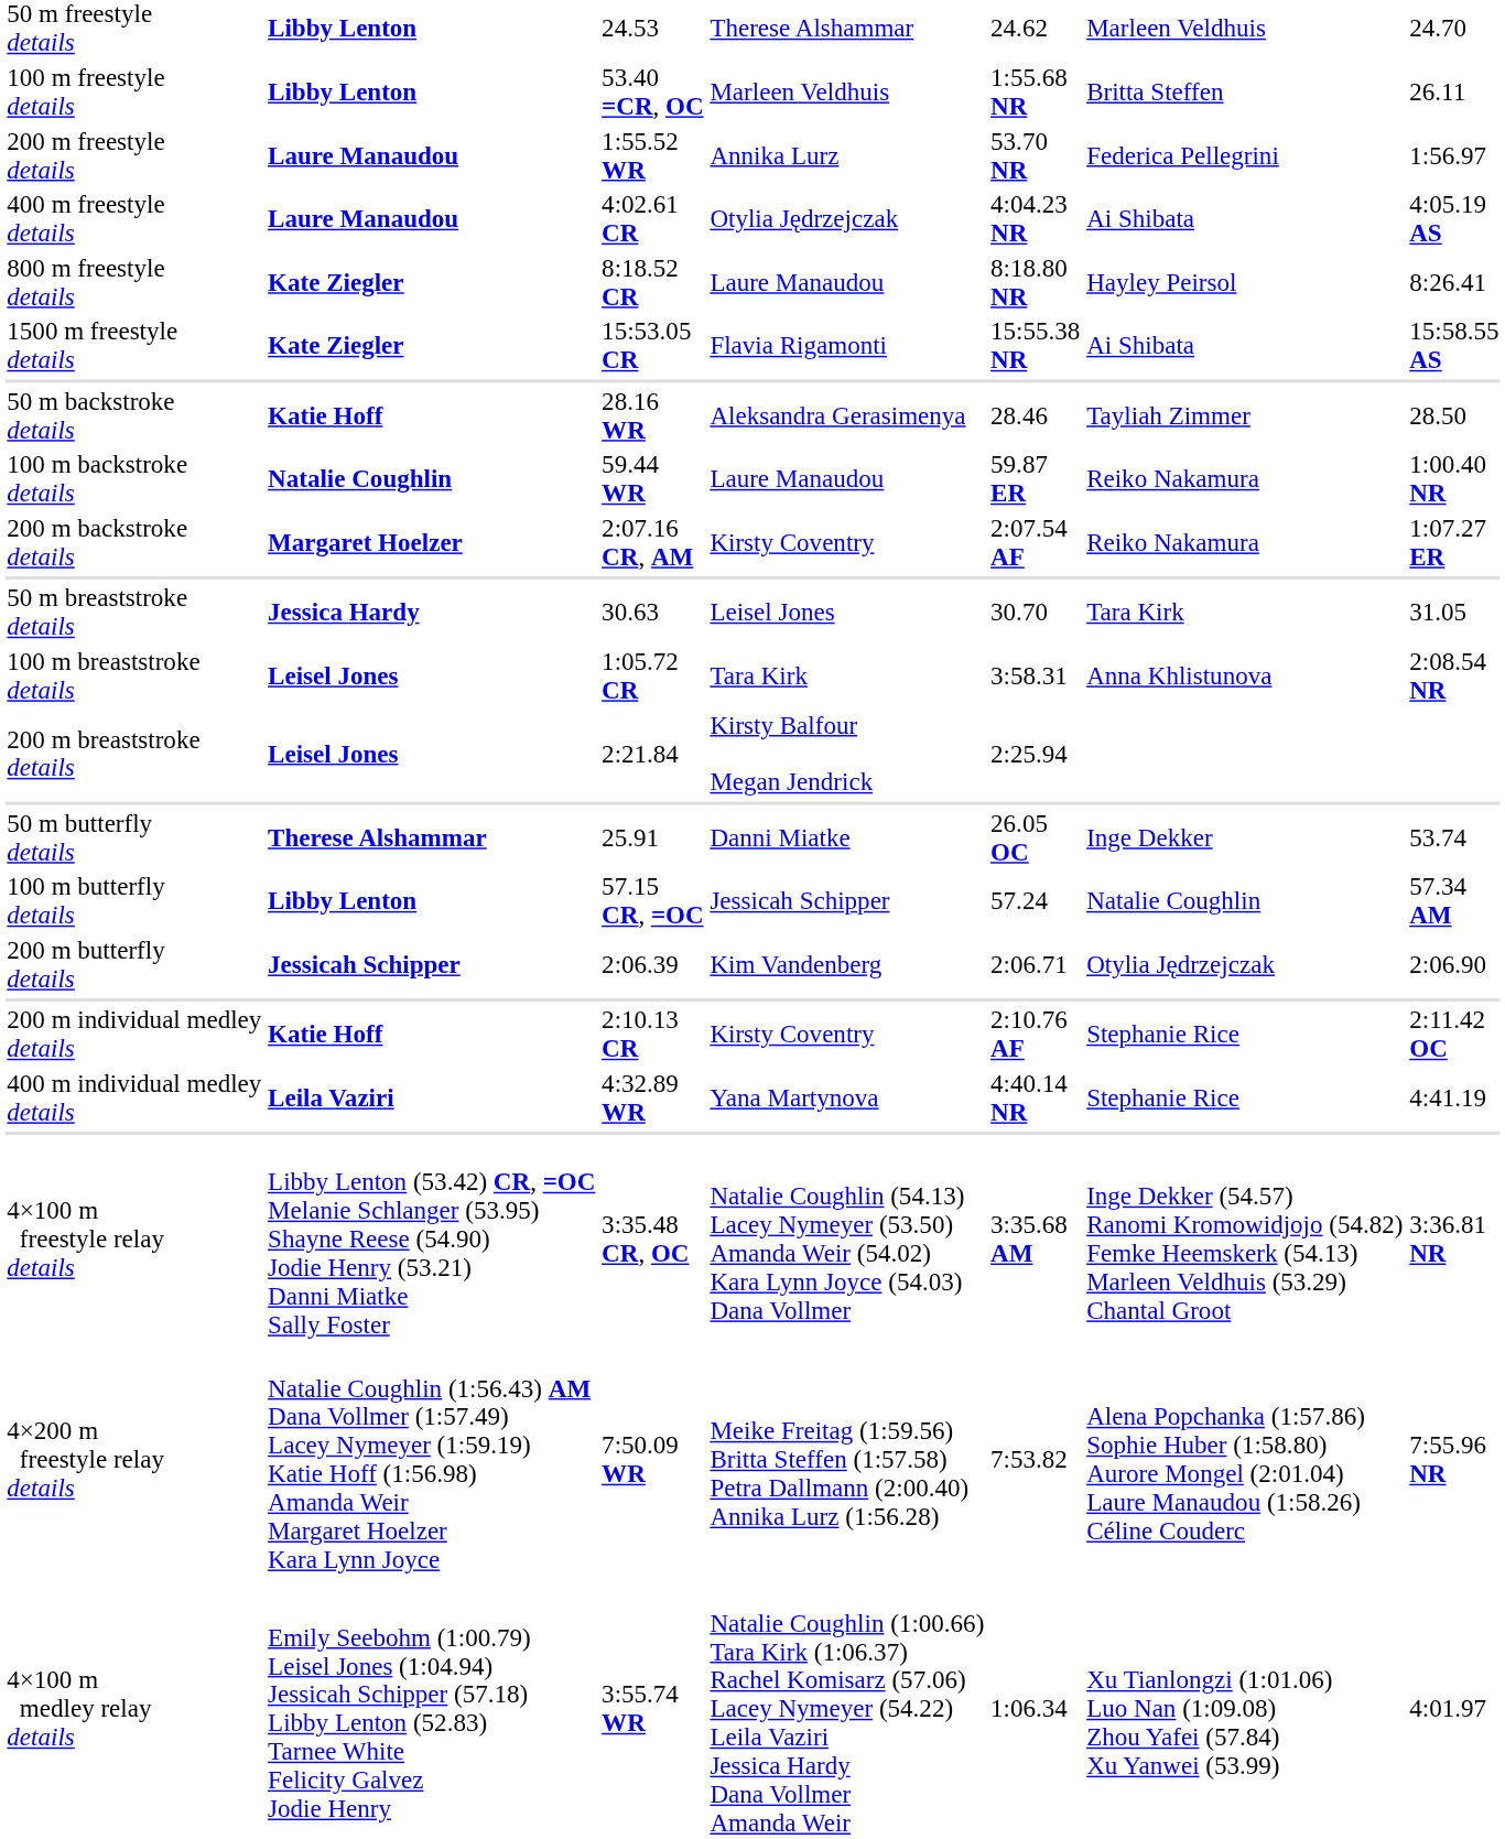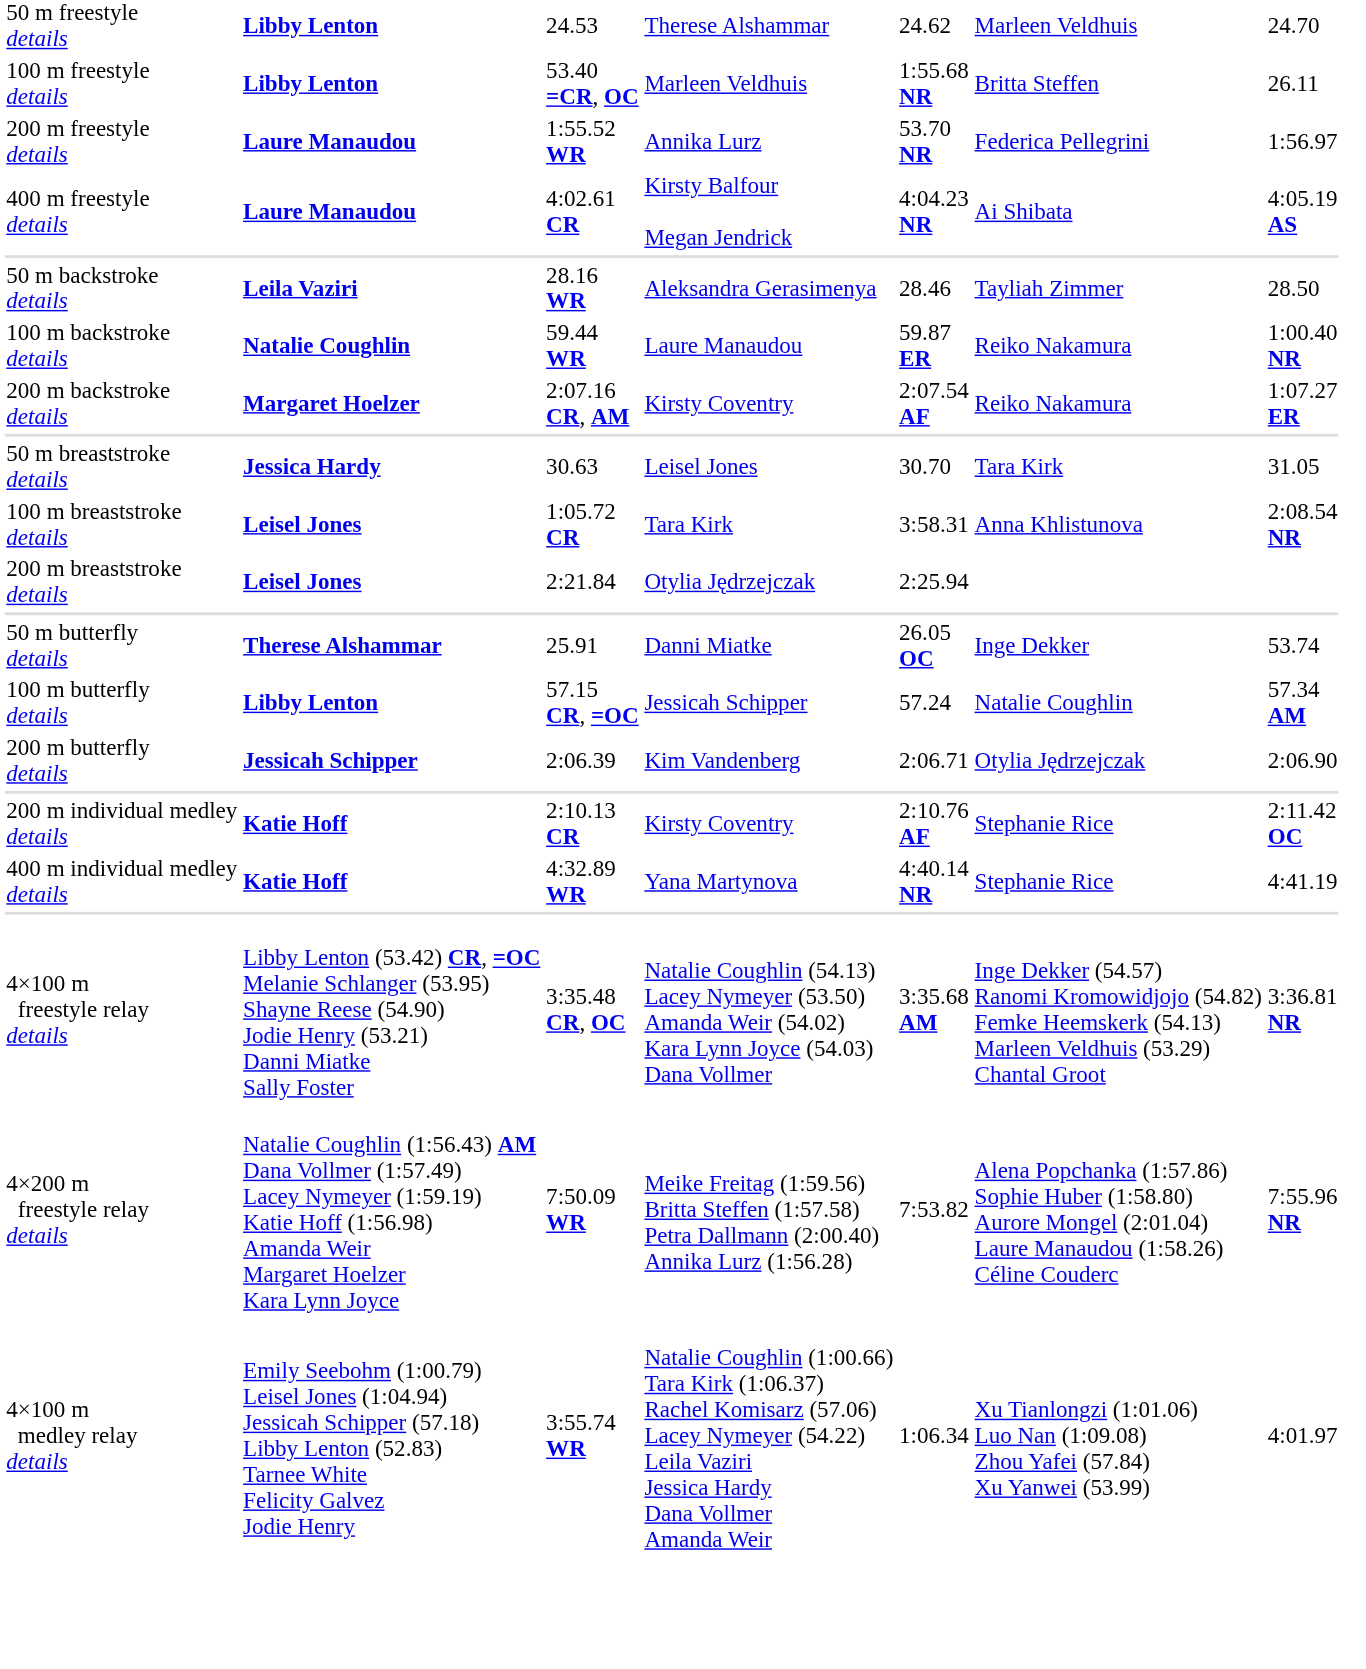 <table>
 <tr>
 <td>50 m freestyle<br><em><a href='#'>details</a></em></td>
 <td><strong><a href='#'>Libby Lenton</a></strong><br><small></small></td>
 <td>24.53</td>
 <td><a href='#'>Therese Alshammar</a><br><small></small></td>
 <td>24.62</td>
 <td><a href='#'>Marleen Veldhuis</a><br><small></small></td>
 <td>24.70</td>
 </tr>
 <tr>
 <td>100 m freestyle<br><em><a href='#'>details</a></em></td>
 <td><strong><a href='#'>Libby Lenton</a></strong><br><small></small></td>
 <td>53.40<br><strong><a href='#'>=CR</a></strong>, <strong><a href='#'>OC</a></strong></td>
 <td><a href='#'>Marleen Veldhuis</a><br><small></small></td>
 <td>1:55.68<br><strong><a href='#'>NR</a></strong></td>
 <td><a href='#'>Britta Steffen</a><br><small></small></td>
 <td>26.11</td>
 </tr>
 <tr>
 <td>200 m freestyle<br><em><a href='#'>details</a></em></td>
 <td><strong><a href='#'>Laure Manaudou</a></strong><br><small></small></td>
 <td>1:55.52<br><strong><a href='#'>WR</a></strong></td>
 <td><a href='#'>Annika Lurz</a><br><small></small></td>
 <td>53.70<br><strong><a href='#'>NR</a></strong></td>
 <td><a href='#'>Federica Pellegrini</a><br><small></small></td>
 <td>1:56.97</td>
 </tr>
 <tr>
 <td>400 m freestyle<br><em><a href='#'>details</a></em></td>
 <td><strong><a href='#'>Laure Manaudou</a></strong><br><small></small></td>
 <td>4:02.61<br><strong><a href='#'>CR</a></strong></td>
-<td><a href='#'>Otylia Jędrzejczak</a><br><small></small></td>
+<td><a href='#'>Kirsty Balfour</a><br><small></small><br><a href='#'>Megan Jendrick</a><br><small></small></td>
 <td>4:04.23<br><strong><a href='#'>NR</a></strong></td>
 <td><a href='#'>Ai Shibata</a><br><small></small></td>
 <td>4:05.19<br><strong><a href='#'>AS</a></strong></td>
-</tr>
-<tr>
-<td>800 m freestyle<br><em><a href='#'>details</a></em></td>
-<td><strong><a href='#'>Kate Ziegler</a></strong><br><small></small></td>
-<td>8:18.52<br><strong><a href='#'>CR</a></strong></td>
-<td><a href='#'>Laure Manaudou</a><br><small></small></td>
-<td>8:18.80<br><strong><a href='#'>NR</a></strong></td>
-<td><a href='#'>Hayley Peirsol</a><br><small></small></td>
-<td>8:26.41</td>
-</tr>
-<tr>
-<td>1500 m freestyle<br><em><a href='#'>details</a></em></td>
-<td><strong><a href='#'>Kate Ziegler</a></strong><br><small></small></td>
-<td>15:53.05<br><strong><a href='#'>CR</a></strong></td>
-<td><a href='#'>Flavia Rigamonti</a><br><small></small></td>
-<td>15:55.38<br><strong><a href='#'>NR</a></strong></td>
-<td><a href='#'>Ai Shibata</a><br><small></small></td>
-<td>15:58.55<br><strong><a href='#'>AS</a></strong></td>
 </tr>
 <tr bgcolor=#DDDDDD>
 <td colspan=7></td>
 </tr>
 <tr>
 <td>50 m backstroke<br><em><a href='#'>details</a></em></td>
-<td><strong><a href='#'>Katie Hoff</a></strong><br></td>
+<td><strong><a href='#'>Leila Vaziri</a></strong><br><small></small></td>
 <td>28.16<br><strong><a href='#'>WR</a></strong></td>
 <td><a href='#'>Aleksandra Gerasimenya</a><br><small></small></td>
 <td>28.46</td>
 <td><a href='#'>Tayliah Zimmer</a><br><small></small></td>
 <td>28.50</td>
 </tr>
 <tr>
 <td>100 m backstroke<br><em><a href='#'>details</a></em></td>
 <td><strong><a href='#'>Natalie Coughlin</a></strong><br><small></small></td>
 <td>59.44<br><strong><a href='#'>WR</a></strong></td>
 <td><a href='#'>Laure Manaudou</a><br><small></small></td>
 <td>59.87<br><strong><a href='#'>ER</a></strong></td>
 <td><a href='#'>Reiko Nakamura</a><br><small></small></td>
 <td>1:00.40<br><strong><a href='#'>NR</a></strong></td>
 </tr>
 <tr>
 <td>200 m backstroke<br><em><a href='#'>details</a></em></td>
 <td><strong><a href='#'>Margaret Hoelzer</a></strong><br><small></small></td>
 <td>2:07.16<br><strong><a href='#'>CR</a></strong>, <strong><a href='#'>AM</a></strong></td>
 <td><a href='#'>Kirsty Coventry</a><br><small></small></td>
 <td>2:07.54<br><strong><a href='#'>AF</a></strong></td>
 <td><a href='#'>Reiko Nakamura</a><br><small></small></td>
 <td>1:07.27<br><strong><a href='#'>ER</a></strong></td>
 </tr>
 <tr bgcolor=#DDDDDD>
 <td colspan=7></td>
 </tr>
 <tr>
 <td>50 m breaststroke<br><em><a href='#'>details</a></em></td>
 <td><strong><a href='#'>Jessica Hardy</a></strong><br><small></small></td>
 <td>30.63</td>
 <td><a href='#'>Leisel Jones</a><br><small></small></td>
 <td>30.70</td>
 <td><a href='#'>Tara Kirk</a><br><small></small></td>
 <td>31.05</td>
 </tr>
 <tr>
 <td>100 m breaststroke<br><em><a href='#'>details</a></em></td>
 <td><strong><a href='#'>Leisel Jones</a></strong><br><small></small></td>
 <td>1:05.72<br><strong><a href='#'>CR</a></strong></td>
 <td><a href='#'>Tara Kirk</a><br><small></small></td>
 <td>3:58.31</td>
 <td><a href='#'>Anna Khlistunova</a><br><small></small></td>
 <td>2:08.54<br><strong><a href='#'>NR</a></strong></td>
 </tr>
 <tr>
 <td>200 m breaststroke<br><em><a href='#'>details</a></em></td>
 <td><strong><a href='#'>Leisel Jones</a></strong><br><small></small></td>
 <td>2:21.84</td>
-<td><a href='#'>Kirsty Balfour</a><br><small></small><br><a href='#'>Megan Jendrick</a><br><small></small></td>
+<td><a href='#'>Otylia Jędrzejczak</a><br><small></small></td>
 <td>2:25.94</td>
 <td></td>
 <td></td>
 </tr>
 <tr bgcolor=#DDDDDD>
 <td colspan=7></td>
 </tr>
 <tr>
 <td>50 m butterfly<br><em><a href='#'>details</a></em></td>
 <td><strong><a href='#'>Therese Alshammar</a></strong><br><small></small></td>
 <td>25.91</td>
 <td><a href='#'>Danni Miatke</a><br><small></small></td>
 <td>26.05<br><strong><a href='#'>OC</a></strong></td>
 <td><a href='#'>Inge Dekker</a><br><small></small></td>
 <td>53.74</td>
 </tr>
 <tr>
 <td>100 m butterfly<br><em><a href='#'>details</a></em></td>
 <td><strong><a href='#'>Libby Lenton</a></strong><br><small></small></td>
 <td>57.15<br><strong><a href='#'>CR</a></strong>, <strong><a href='#'>=OC</a></strong></td>
 <td><a href='#'>Jessicah Schipper</a><br><small></small></td>
 <td>57.24</td>
 <td><a href='#'>Natalie Coughlin</a><br><small></small></td>
 <td>57.34<br><strong><a href='#'>AM</a></strong></td>
 </tr>
 <tr>
 <td>200 m butterfly<br><em><a href='#'>details</a></em></td>
 <td><strong><a href='#'>Jessicah Schipper</a></strong><br></td>
 <td>2:06.39</td>
 <td><a href='#'>Kim Vandenberg</a><br></td>
 <td>2:06.71</td>
 <td><a href='#'>Otylia Jędrzejczak</a><br></td>
 <td>2:06.90</td>
 </tr>
 <tr bgcolor=#DDDDDD>
 <td colspan=7></td>
 </tr>
 <tr>
 <td>200 m individual medley<br><em><a href='#'>details</a></em></td>
 <td><strong><a href='#'>Katie Hoff</a></strong><br></td>
 <td>2:10.13<br><strong><a href='#'>CR</a></strong></td>
 <td><a href='#'>Kirsty Coventry</a><br></td>
 <td>2:10.76<br><strong><a href='#'>AF</a></strong></td>
 <td><a href='#'>Stephanie Rice</a><br></td>
 <td>2:11.42<br><strong><a href='#'>OC</a></strong></td>
 </tr>
 <tr>
 <td>400 m individual medley<br><em><a href='#'>details</a></em></td>
-<td><strong><a href='#'>Leila Vaziri</a></strong><br><small></small></td>
+<td><strong><a href='#'>Katie Hoff</a></strong><br></td>
 <td>4:32.89<br><strong><a href='#'>WR</a></strong></td>
 <td><a href='#'>Yana Martynova</a><br></td>
 <td>4:40.14<br><strong><a href='#'>NR</a></strong></td>
 <td><a href='#'>Stephanie Rice</a><br></td>
 <td>4:41.19</td>
 </tr>
 <tr bgcolor=#DDDDDD>
 <td colspan=7></td>
 </tr>
 <tr>
 <td>4×100 m<br>   freestyle relay <br><em><a href='#'>details</a></em></td>
 <td><strong></strong><br><a href='#'>Libby Lenton</a> (53.42) <strong><a href='#'>CR</a></strong>, <strong><a href='#'>=OC</a></strong><br><a href='#'>Melanie Schlanger</a> (53.95)<br><a href='#'>Shayne Reese</a> (54.90)<br><a href='#'>Jodie Henry</a> (53.21)<br><a href='#'>Danni Miatke</a><br><a href='#'>Sally Foster</a></td>
 <td>3:35.48<br><strong><a href='#'>CR</a></strong>, <strong><a href='#'>OC</a></strong></td>
 <td><br><a href='#'>Natalie Coughlin</a> (54.13)<br><a href='#'>Lacey Nymeyer</a> (53.50)<br><a href='#'>Amanda Weir</a> (54.02)<br><a href='#'>Kara Lynn Joyce</a> (54.03)<br><a href='#'>Dana Vollmer</a></td>
 <td>3:35.68<br><strong><a href='#'>AM</a></strong></td>
 <td><br><a href='#'>Inge Dekker</a> (54.57)<br><a href='#'>Ranomi Kromowidjojo</a> (54.82)<br><a href='#'>Femke Heemskerk</a> (54.13)<br><a href='#'>Marleen Veldhuis</a> (53.29)<br><a href='#'>Chantal Groot</a></td>
 <td>3:36.81<br><strong><a href='#'>NR</a></strong></td>
 </tr>
 <tr>
 <td>4×200 m<br>   freestyle relay <br><em><a href='#'>details</a></em></td>
 <td><strong></strong><br><a href='#'>Natalie Coughlin</a> (1:56.43) <strong><a href='#'>AM</a></strong><br><a href='#'>Dana Vollmer</a> (1:57.49)<br><a href='#'>Lacey Nymeyer</a> (1:59.19)<br><a href='#'>Katie Hoff</a> (1:56.98)<br><a href='#'>Amanda Weir</a><br><a href='#'>Margaret Hoelzer</a><br><a href='#'>Kara Lynn Joyce</a></td>
 <td>7:50.09<br><strong><a href='#'>WR</a></strong></td>
 <td><br><a href='#'>Meike Freitag</a> (1:59.56)<br><a href='#'>Britta Steffen</a> (1:57.58)<br><a href='#'>Petra Dallmann</a> (2:00.40)<br><a href='#'>Annika Lurz</a> (1:56.28)</td>
 <td>7:53.82</td>
 <td><br><a href='#'>Alena Popchanka</a> (1:57.86)<br><a href='#'>Sophie Huber</a> (1:58.80)<br><a href='#'>Aurore Mongel</a> (2:01.04)<br><a href='#'>Laure Manaudou</a> (1:58.26)<br><a href='#'>Céline Couderc</a></td>
 <td>7:55.96<br><strong><a href='#'>NR</a></strong></td>
 </tr>
 <tr>
 <td>4×100 m <br>   medley relay<br><em><a href='#'>details</a></em></td>
 <td><strong></strong><br><a href='#'>Emily Seebohm</a> (1:00.79)<br><a href='#'>Leisel Jones</a> (1:04.94)<br><a href='#'>Jessicah Schipper</a> (57.18)<br><a href='#'>Libby Lenton</a> (52.83)<br><a href='#'>Tarnee White</a><br><a href='#'>Felicity Galvez</a><br><a href='#'>Jodie Henry</a><br></td>
 <td>3:55.74<br><strong><a href='#'>WR</a></strong></td>
 <td><br><a href='#'>Natalie Coughlin</a> (1:00.66)<br><a href='#'>Tara Kirk</a> (1:06.37)<br><a href='#'>Rachel Komisarz</a> (57.06)<br><a href='#'>Lacey Nymeyer</a> (54.22)<br><a href='#'>Leila Vaziri</a><br><a href='#'>Jessica Hardy</a><br><a href='#'>Dana Vollmer</a><br><a href='#'>Amanda Weir</a></td>
 <td>1:06.34</td>
 <td><br><a href='#'>Xu Tianlongzi</a> (1:01.06)<br><a href='#'>Luo Nan</a> (1:09.08)<br><a href='#'>Zhou Yafei</a> (57.84)<br><a href='#'>Xu Yanwei</a> (53.99)</td>
 <td>4:01.97</td>
 </tr>
 <tr>
 </tr>
 </table>
